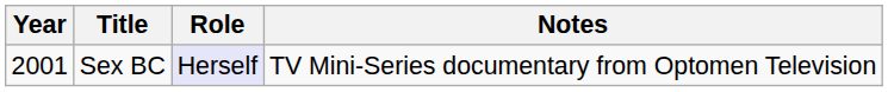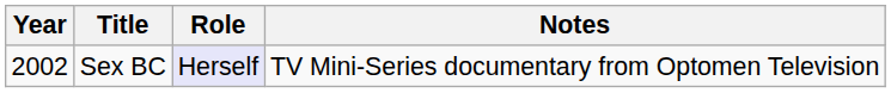 <table class="wikitable">
 <tr>
 <th>Year</th>
 <th>Title</th>
 <th>Role</th>
 <th>Notes</th>
 </tr>
 <tr>
-<td>2001</td>
+<td>2002</td>
 <td>Sex BC</td>
 <td style="background: lavender;">Herself</td>
 <td>TV Mini-Series documentary from Optomen Television</td>
 </tr>
 </table>
